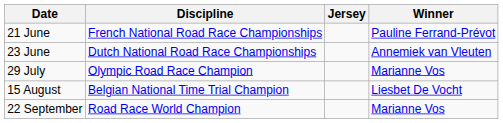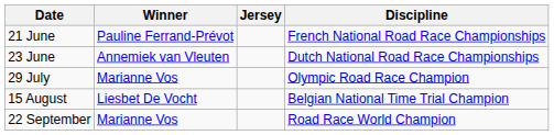 <table class="wikitable">
 <tr>
 <th>Date</th>
+<th>Winner</th>
+<th>Jersey</th>
 <th>Discipline</th>
-<th>Jersey</th>
-<th>Winner</th>
 </tr>
 <tr>
 <td>21 June</td>
+<td><a href='#'>Pauline Ferrand-Prévot</a></td>
+<td></td>
 <td><a href='#'>French National Road Race Championships</a></td>
-<td></td>
-<td><a href='#'>Pauline Ferrand-Prévot</a></td>
 </tr>
 <tr>
 <td>23 June</td>
+<td><a href='#'>Annemiek van Vleuten</a></td>
+<td></td>
 <td><a href='#'>Dutch National Road Race Championships</a></td>
-<td></td>
-<td><a href='#'>Annemiek van Vleuten</a></td>
 </tr>
 <tr>
 <td>29 July</td>
+<td><a href='#'>Marianne Vos</a></td>
+<td></td>
 <td><a href='#'>Olympic Road Race Champion</a></td>
-<td></td>
-<td><a href='#'>Marianne Vos</a></td>
 </tr>
 <tr>
 <td>15 August</td>
+<td><a href='#'>Liesbet De Vocht</a></td>
+<td></td>
 <td><a href='#'>Belgian National Time Trial Champion</a></td>
-<td></td>
-<td><a href='#'>Liesbet De Vocht</a></td>
 </tr>
 <tr>
 <td>22 September</td>
+<td><a href='#'>Marianne Vos</a></td>
+<td></td>
 <td><a href='#'>Road Race World Champion</a></td>
-<td></td>
-<td><a href='#'>Marianne Vos</a></td>
 </tr>
 </table>
